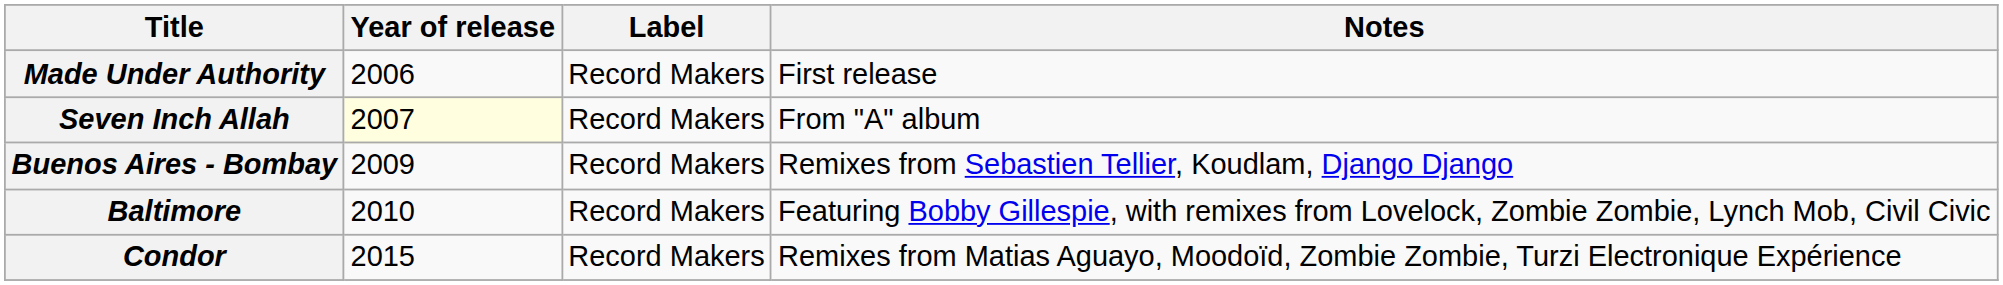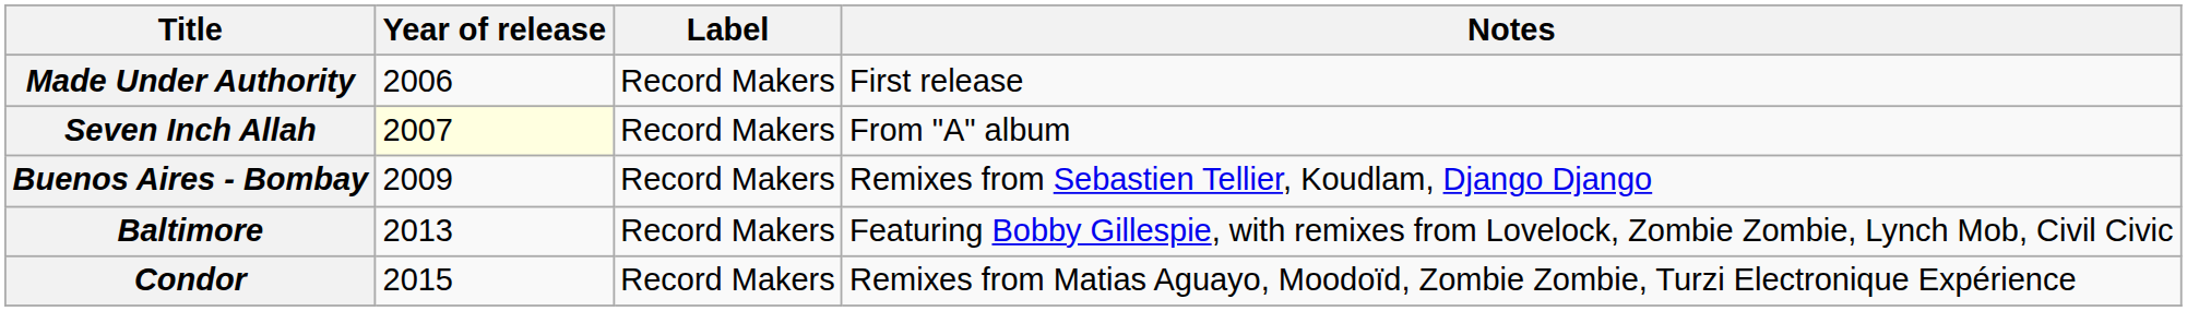 <table class="wikitable" border="1">
 <tr>
 <th scope="col">Title</th>
 <th scope="col">Year of release</th>
 <th scope="col">Label</th>
 <th scope="col">Notes</th>
 </tr>
 <tr>
 <th scope="row"><em>Made Under Authority</em></th>
 <td>2006</td>
 <td>Record Makers</td>
 <td>First release</td>
 </tr>
 <tr>
 <th scope="row"><em>Seven Inch Allah</em></th>
 <td style="background: lightyellow;">2007</td>
 <td>Record Makers</td>
 <td>From "A" album</td>
 </tr>
 <tr>
 <th scope="row"><em>Buenos Aires - Bombay</em></th>
 <td>2009</td>
 <td>Record Makers</td>
 <td>Remixes from <a href='#'>Sebastien Tellier</a>, Koudlam, <a href='#'>Django Django</a></td>
 </tr>
 <tr>
 <th scope="row"><em>Baltimore</em></th>
-<td>2010</td>
+<td>2013</td>
 <td>Record Makers</td>
 <td>Featuring <a href='#'>Bobby Gillespie</a>, with remixes from Lovelock, Zombie Zombie, Lynch Mob, Civil Civic</td>
 </tr>
 <tr>
 <th scope="row"><em>Condor</em></th>
 <td>2015</td>
 <td>Record Makers</td>
 <td>Remixes from Matias Aguayo, Moodoïd, Zombie Zombie, Turzi Electronique Expérience</td>
 </tr>
 </table>
